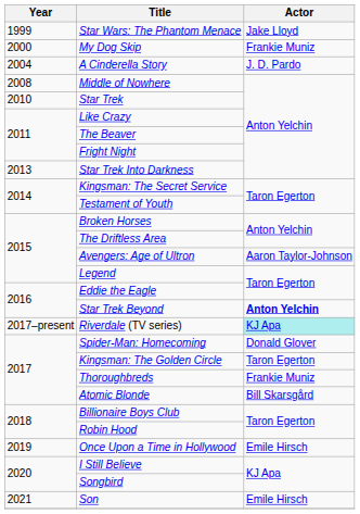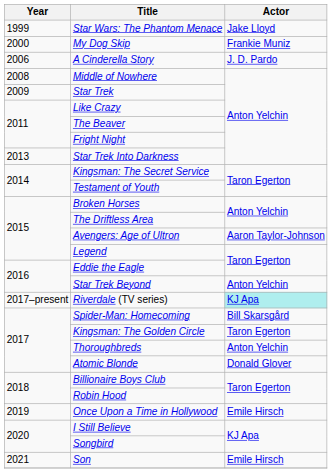 <table class="wikitable sortable">
 <tr>
 <th>Year</th>
 <th>Title</th>
 <th>Actor</th>
 </tr>
 <tr>
 <td>1999</td>
 <td><em><a href='#'>Star Wars: The Phantom Menace</a></em></td>
 <td><a href='#'>Jake Lloyd</a></td>
 </tr>
 <tr>
 <td>2000</td>
 <td><em><a href='#'>My Dog Skip</a></em></td>
 <td><a href='#'>Frankie Muniz</a></td>
 </tr>
 <tr>
-<td>2004</td>
+<td>2006</td>
 <td><em><a href='#'>A Cinderella Story</a></em></td>
 <td><a href='#'>J. D. Pardo</a></td>
 </tr>
 <tr>
 <td>2008</td>
 <td><em><a href='#'>Middle of Nowhere</a></em></td>
 <td rowspan=6><a href='#'>Anton Yelchin</a></td>
 </tr>
 <tr>
-<td>2010</td>
+<td>2009</td>
 <td><em><a href='#'> Star Trek</a></em></td>
 </tr>
 <tr>
 <td rowspan=3>2011</td>
 <td><em><a href='#'>Like Crazy</a></em></td>
 </tr>
 <tr>
 <td><em><a href='#'>The Beaver</a></em></td>
 </tr>
 <tr>
 <td><em><a href='#'> Fright Night</a></em></td>
 </tr>
 <tr>
 <td>2013</td>
 <td><em><a href='#'>Star Trek Into Darkness</a></em></td>
 </tr>
 <tr>
 <td rowspan=2>2014</td>
 <td><em><a href='#'>Kingsman: The Secret Service</a></em></td>
 <td rowspan=2><a href='#'>Taron Egerton</a></td>
 </tr>
 <tr>
 <td><em><a href='#'>Testament of Youth</a></em></td>
 </tr>
 <tr>
 <td rowspan=4>2015</td>
 <td><em><a href='#'>Broken Horses</a></em></td>
 <td rowspan=2><a href='#'>Anton Yelchin</a></td>
 </tr>
 <tr>
 <td><em><a href='#'>The Driftless Area</a></em></td>
 </tr>
 <tr>
 <td><em><a href='#'>Avengers: Age of Ultron</a></em></td>
 <td><a href='#'>Aaron Taylor-Johnson</a></td>
 </tr>
 <tr>
 <td><em><a href='#'>Legend</a></em></td>
 <td rowspan=2><a href='#'>Taron Egerton</a></td>
 </tr>
 <tr>
 <td rowspan=2>2016</td>
 <td><em><a href='#'>Eddie the Eagle</a></em></td>
 </tr>
 <tr>
 <td><em><a href='#'>Star Trek Beyond</a></em></td>
-<td><strong><a href='#'>Anton Yelchin</a></strong></td>
+<td><a href='#'>Anton Yelchin</a></td>
 </tr>
 <tr>
 <td>2017–present</td>
 <td><em><a href='#'>Riverdale</a></em> (TV series)</td>
 <td style="background: paleturquoise;"><a href='#'>KJ Apa</a></td>
 </tr>
 <tr>
 <td rowspan=4>2017</td>
 <td><em><a href='#'>Spider-Man: Homecoming</a></em></td>
-<td><a href='#'>Donald Glover</a></td>
+<td><a href='#'>Bill Skarsgård</a></td>
 </tr>
 <tr>
 <td><em><a href='#'>Kingsman: The Golden Circle</a></em></td>
 <td><a href='#'>Taron Egerton</a></td>
 </tr>
 <tr>
 <td><em><a href='#'>Thoroughbreds</a></em></td>
-<td><a href='#'>Frankie Muniz</a></td>
+<td><a href='#'>Anton Yelchin</a></td>
 </tr>
 <tr>
 <td><em><a href='#'>Atomic Blonde</a></em></td>
-<td><a href='#'>Bill Skarsgård</a></td>
+<td><a href='#'>Donald Glover</a></td>
 </tr>
 <tr>
 <td rowspan=2>2018</td>
 <td><em><a href='#'>Billionaire Boys Club</a></em></td>
 <td rowspan=2><a href='#'>Taron Egerton</a></td>
 </tr>
 <tr>
 <td><em><a href='#'>Robin Hood</a></em></td>
 </tr>
 <tr>
 <td>2019</td>
 <td><em><a href='#'>Once Upon a Time in Hollywood</a></em></td>
 <td><a href='#'>Emile Hirsch</a></td>
 </tr>
 <tr>
 <td rowspan=2>2020</td>
 <td><em><a href='#'>I Still Believe</a></em></td>
 <td rowspan=2><a href='#'>KJ Apa</a></td>
 </tr>
 <tr>
 <td><em><a href='#'>Songbird</a></em></td>
 </tr>
 <tr>
 <td>2021</td>
 <td><em><a href='#'>Son</a></em></td>
 <td><a href='#'>Emile Hirsch</a></td>
 </tr>
 <tr>
 </tr>
 </table>
